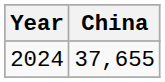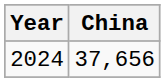 <table class="wikitable">
 <tr>
 <th>Year</th>
 <th>China</th>
 </tr>
 <tr>
 <td>2024</td>
-<td>37,655</td>
+<td>37,656</td>
 </tr>
 </table>
